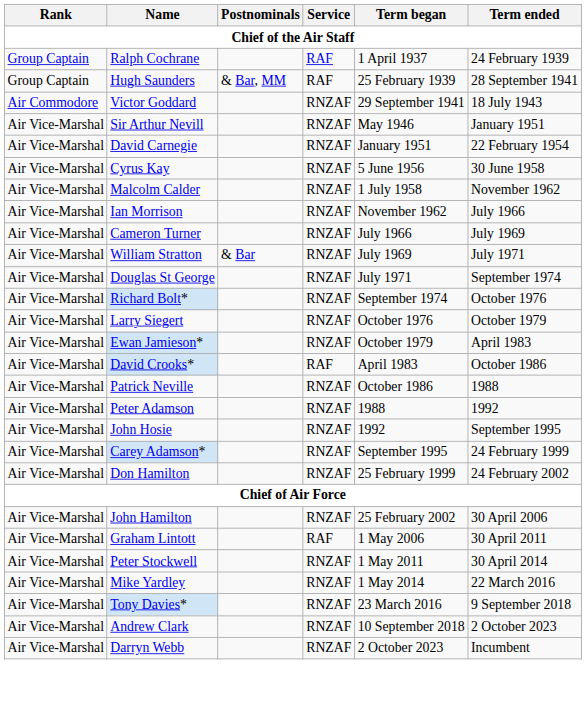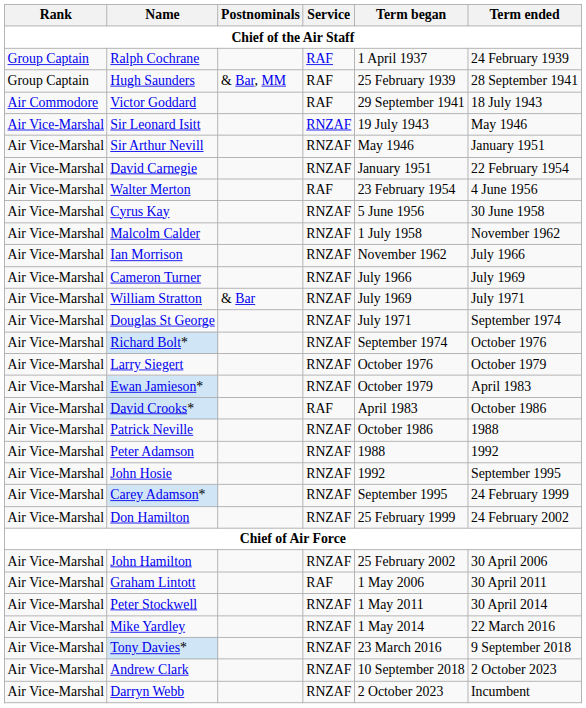 <table class="wikitable">
 <tr>
 <th>Rank</th>
 <th>Name</th>
 <th>Postnominals</th>
 <th>Service</th>
 <th>Term began</th>
 <th>Term ended</th>
 </tr>
 <tr>
 <td colspan="6" align="center" bgcolor="white"><strong>Chief of the Air Staff</strong></td>
 </tr>
 <tr>
 <td><a href='#'>Group Captain</a></td>
 <td><a href='#'>Ralph Cochrane</a></td>
 <td></td>
 <td><a href='#'>RAF</a></td>
 <td>1 April 1937</td>
 <td>24 February 1939</td>
 </tr>
 <tr>
 <td>Group Captain</td>
 <td><a href='#'>Hugh Saunders</a></td>
 <td> & <a href='#'>Bar</a>, <a href='#'>MM</a></td>
 <td>RAF</td>
 <td>25 February 1939</td>
 <td>28 September 1941</td>
 </tr>
 <tr>
 <td><a href='#'>Air Commodore</a></td>
 <td><a href='#'>Victor Goddard</a></td>
 <td></td>
-<td>RNZAF</td>
+<td>RAF</td>
 <td>29 September 1941</td>
 <td>18 July 1943</td>
+</tr>
+<tr>
+<td><a href='#'>Air Vice-Marshal</a></td>
+<td><a href='#'>Sir Leonard Isitt</a></td>
+<td></td>
+<td><a href='#'>RNZAF</a></td>
+<td>19 July 1943</td>
+<td>May 1946</td>
 </tr>
 <tr>
 <td>Air Vice-Marshal</td>
 <td><a href='#'>Sir Arthur Nevill</a></td>
 <td></td>
 <td>RNZAF</td>
 <td>May 1946</td>
 <td>January 1951</td>
 </tr>
 <tr>
 <td>Air Vice-Marshal</td>
 <td><a href='#'>David Carnegie</a></td>
 <td></td>
 <td>RNZAF</td>
 <td>January 1951</td>
 <td>22 February 1954</td>
+</tr>
+<tr>
+<td>Air Vice-Marshal</td>
+<td><a href='#'>Walter Merton</a></td>
+<td></td>
+<td>RAF</td>
+<td>23 February 1954</td>
+<td>4 June 1956</td>
 </tr>
 <tr>
 <td>Air Vice-Marshal</td>
 <td><a href='#'>Cyrus Kay</a></td>
 <td></td>
 <td>RNZAF</td>
 <td>5 June 1956</td>
 <td>30 June 1958</td>
 </tr>
 <tr>
 <td>Air Vice-Marshal</td>
 <td><a href='#'>Malcolm Calder</a></td>
 <td></td>
 <td>RNZAF</td>
 <td>1 July 1958</td>
 <td>November 1962</td>
 </tr>
 <tr>
 <td>Air Vice-Marshal</td>
 <td><a href='#'>Ian Morrison</a></td>
 <td></td>
 <td>RNZAF</td>
 <td>November 1962</td>
 <td>July 1966</td>
 </tr>
 <tr>
 <td>Air Vice-Marshal</td>
 <td><a href='#'>Cameron Turner</a></td>
 <td></td>
 <td>RNZAF</td>
 <td>July 1966</td>
 <td>July 1969</td>
 </tr>
 <tr>
 <td>Air Vice-Marshal</td>
 <td><a href='#'>William Stratton</a></td>
 <td> & <a href='#'>Bar</a></td>
 <td>RNZAF</td>
 <td>July 1969</td>
 <td>July 1971</td>
 </tr>
 <tr>
 <td>Air Vice-Marshal</td>
 <td><a href='#'>Douglas St George</a></td>
 <td></td>
 <td>RNZAF</td>
 <td>July 1971</td>
 <td>September 1974</td>
 </tr>
 <tr>
 <td>Air Vice-Marshal</td>
 <td style="background:#d0e5f5;"><a href='#'>Richard Bolt</a>*</td>
 <td></td>
 <td>RNZAF</td>
 <td>September 1974</td>
 <td>October 1976</td>
 </tr>
 <tr>
 <td>Air Vice-Marshal</td>
 <td><a href='#'>Larry Siegert</a></td>
 <td></td>
 <td>RNZAF</td>
 <td>October 1976</td>
 <td>October 1979</td>
 </tr>
 <tr>
 <td>Air Vice-Marshal</td>
 <td style="background:#d0e5f5;"><a href='#'>Ewan Jamieson</a>*</td>
 <td></td>
 <td>RNZAF</td>
 <td>October 1979</td>
 <td>April 1983</td>
 </tr>
 <tr>
 <td>Air Vice-Marshal</td>
 <td style="background:#d0e5f5;"><a href='#'>David Crooks</a>*</td>
 <td></td>
 <td>RAF</td>
 <td>April 1983</td>
 <td>October 1986</td>
 </tr>
 <tr>
 <td>Air Vice-Marshal</td>
 <td><a href='#'>Patrick Neville</a></td>
 <td></td>
 <td>RNZAF</td>
 <td>October 1986</td>
 <td>1988</td>
 </tr>
 <tr>
 <td>Air Vice-Marshal</td>
 <td><a href='#'>Peter Adamson</a></td>
 <td></td>
 <td>RNZAF</td>
 <td>1988</td>
 <td>1992</td>
 </tr>
 <tr>
 <td>Air Vice-Marshal</td>
 <td><a href='#'>John Hosie</a></td>
 <td></td>
 <td>RNZAF</td>
 <td>1992</td>
 <td>September 1995</td>
 </tr>
 <tr>
 <td>Air Vice-Marshal</td>
 <td style="background:#d0e5f5;"><a href='#'>Carey Adamson</a>*</td>
 <td></td>
 <td>RNZAF</td>
 <td>September 1995</td>
 <td>24 February 1999</td>
 </tr>
 <tr>
 <td>Air Vice-Marshal</td>
 <td><a href='#'>Don Hamilton</a></td>
 <td></td>
 <td>RNZAF</td>
 <td>25 February 1999</td>
 <td>24 February 2002</td>
 </tr>
 <tr>
 <td colspan="6" align="center" bgcolor="white"><strong>Chief of Air Force</strong></td>
 </tr>
 <tr>
 <td>Air Vice-Marshal</td>
 <td><a href='#'>John Hamilton</a></td>
 <td></td>
 <td>RNZAF</td>
 <td>25 February 2002</td>
 <td>30 April 2006</td>
 </tr>
 <tr>
 <td>Air Vice-Marshal</td>
 <td><a href='#'>Graham Lintott</a></td>
 <td></td>
 <td>RAF</td>
 <td>1 May 2006</td>
 <td>30 April 2011</td>
 </tr>
 <tr>
 <td>Air Vice-Marshal</td>
 <td><a href='#'>Peter Stockwell</a></td>
 <td></td>
 <td>RNZAF</td>
 <td>1 May 2011</td>
 <td>30 April 2014</td>
 </tr>
 <tr>
 <td>Air Vice-Marshal</td>
 <td><a href='#'>Mike Yardley</a></td>
 <td></td>
 <td>RNZAF</td>
 <td>1 May 2014</td>
 <td>22 March 2016</td>
 </tr>
 <tr>
 <td>Air Vice-Marshal</td>
 <td style="background:#d0e5f5;"><a href='#'>Tony Davies</a>*</td>
 <td></td>
 <td>RNZAF</td>
 <td>23 March 2016</td>
 <td>9 September 2018</td>
 </tr>
 <tr>
 <td>Air Vice-Marshal</td>
 <td><a href='#'>Andrew Clark</a></td>
 <td></td>
 <td>RNZAF</td>
 <td>10 September 2018</td>
 <td>2 October 2023</td>
 </tr>
 <tr>
 <td>Air Vice-Marshal</td>
 <td><a href='#'>Darryn Webb</a></td>
 <td></td>
 <td>RNZAF</td>
 <td>2 October 2023</td>
 <td>Incumbent</td>
 </tr>
 </table>
